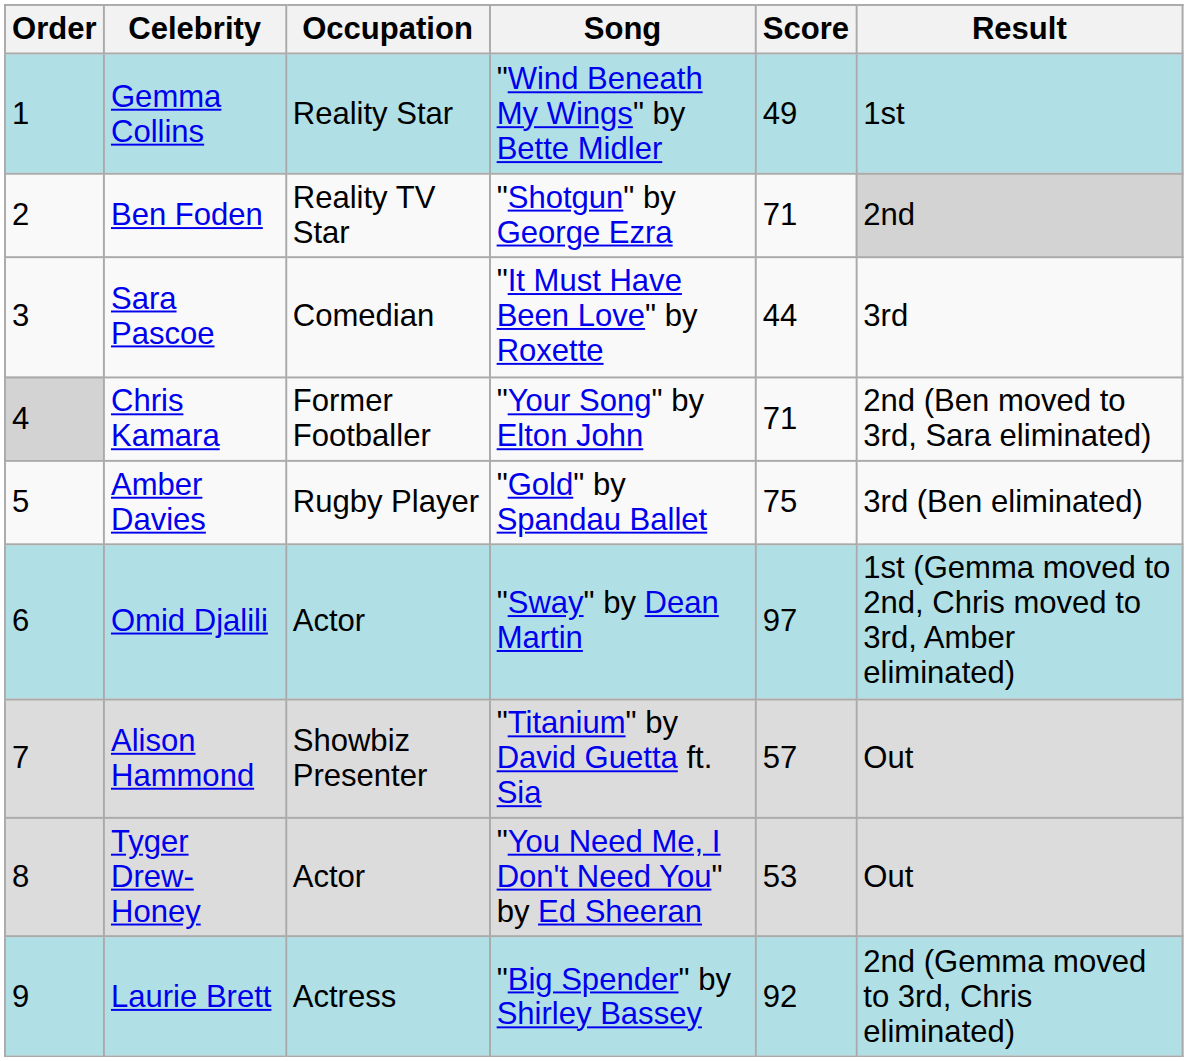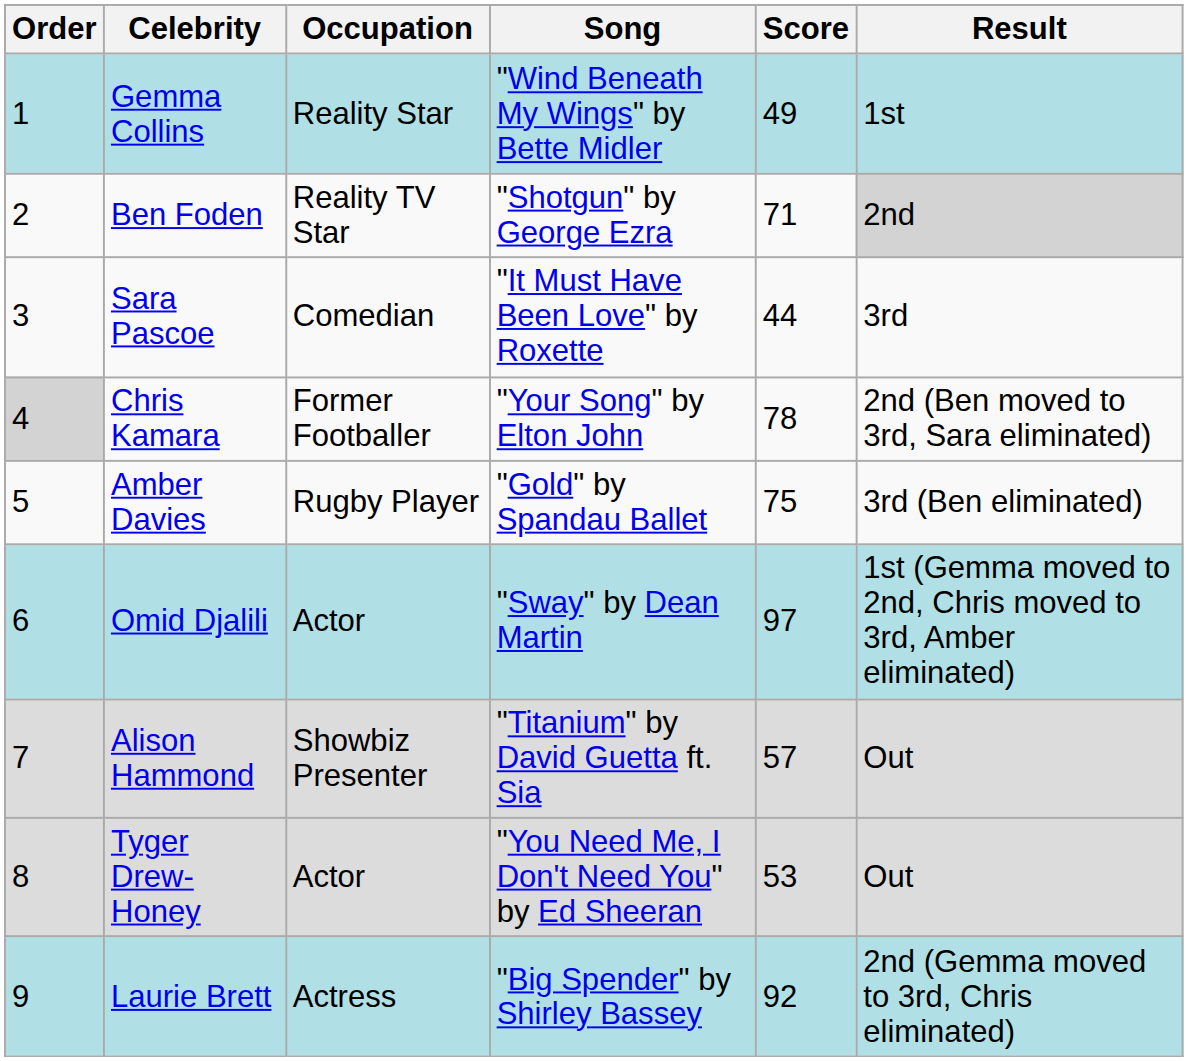 <table class="wikitable sortable collapsed">
 <tr style="text-align:Center; background:#cc;">
 <th>Order</th>
 <th>Celebrity</th>
 <th>Occupation</th>
 <th>Song</th>
 <th>Score</th>
 <th>Result</th>
 </tr>
 <tr style="background:#b0e0e6;">
 <td>1</td>
 <td><a href='#'>Gemma Collins</a></td>
 <td>Reality Star</td>
 <td>"<a href='#'>Wind Beneath My Wings</a>" by <a href='#'>Bette Midler</a></td>
 <td>49</td>
 <td>1st</td>
 </tr>
 <tr>
 <td>2</td>
 <td><a href='#'>Ben Foden</a></td>
 <td>Reality TV Star</td>
 <td>"<a href='#'>Shotgun</a>" by <a href='#'>George Ezra</a></td>
 <td>71</td>
 <td style="background: lightgrey;">2nd</td>
 </tr>
 <tr>
 <td>3</td>
 <td><a href='#'>Sara Pascoe</a></td>
 <td>Comedian</td>
 <td>"<a href='#'>It Must Have Been Love</a>" by <a href='#'>Roxette</a></td>
 <td>44</td>
 <td>3rd</td>
 </tr>
 <tr>
 <td style="background: lightgrey;">4</td>
 <td><a href='#'>Chris Kamara</a></td>
 <td>Former Footballer</td>
 <td>"<a href='#'>Your Song</a>" by <a href='#'>Elton John</a></td>
-<td>71</td>
+<td>78</td>
 <td>2nd (Ben moved to 3rd, Sara eliminated)</td>
 </tr>
 <tr>
 <td>5</td>
 <td><a href='#'>Amber Davies</a></td>
 <td>Rugby Player</td>
 <td>"<a href='#'>Gold</a>" by <a href='#'>Spandau Ballet</a></td>
 <td>75</td>
 <td>3rd (Ben eliminated)</td>
 </tr>
 <tr style="background:#b0e0e6;">
 <td>6</td>
 <td><a href='#'>Omid Djalili</a></td>
 <td>Actor</td>
 <td>"<a href='#'>Sway</a>" by <a href='#'>Dean Martin</a></td>
 <td>97</td>
 <td>1st (Gemma moved to 2nd, Chris moved to 3rd, Amber eliminated)</td>
 </tr>
 <tr style="background:#DCDCDC"1>
 <td>7</td>
 <td><a href='#'>Alison Hammond</a></td>
 <td>Showbiz Presenter</td>
 <td>"<a href='#'>Titanium</a>" by <a href='#'>David Guetta</a> ft. <a href='#'>Sia</a></td>
 <td>57</td>
 <td>Out</td>
 </tr>
 <tr style="background:#DCDCDC">
 <td>8</td>
 <td><a href='#'>Tyger Drew-Honey</a></td>
 <td>Actor</td>
 <td>"<a href='#'>You Need Me, I Don't Need You</a>" by <a href='#'>Ed Sheeran</a></td>
 <td>53</td>
 <td>Out</td>
 </tr>
 <tr style="background:#b0e0e6;">
 <td>9</td>
 <td><a href='#'>Laurie Brett</a></td>
 <td>Actress</td>
 <td>"<a href='#'>Big Spender</a>" by <a href='#'>Shirley Bassey</a></td>
 <td>92</td>
 <td>2nd (Gemma moved to 3rd, Chris eliminated)</td>
 </tr>
 </table>
